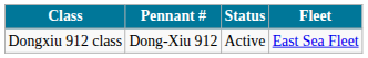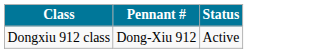 <table class="wikitable">
 <tr>
 <th style="background:#079;color:#fff;">Class</th>
 <th style="background:#079;color:#fff;">Pennant #</th>
 <th style="background:#079;color:#fff;">Status</th>
-<th style="background:#079;color:#fff;">Fleet</th>
 </tr>
 <tr>
 <td>Dongxiu 912 class</td>
 <td>Dong-Xiu 912</td>
 <td>Active</td>
-<td><a href='#'>East Sea Fleet</a></td>
 </tr>
 </table>
